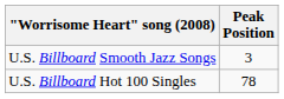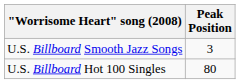 <table class="wikitable">
 <tr>
 <th align="left">"Worrisome Heart" song (2008)</th>
 <th align="center">Peak<br> Position</th>
 </tr>
 <tr>
 <td align="left">U.S. <em><a href='#'>Billboard</a></em> <a href='#'>Smooth Jazz Songs</a></td>
 <td align="center">3</td>
 </tr>
 <tr>
 <td align="left">U.S. <em><a href='#'>Billboard</a></em> Hot 100 Singles</td>
-<td align="center">78</td>
+<td align="center">80</td>
 </tr>
 </table>
